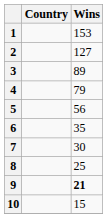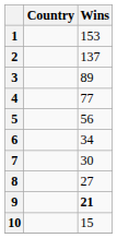 <table class="wikitable">
 <tr>
 <th></th>
 <th>Country</th>
 <th>Wins</th>
 </tr>
 <tr>
 <th>1</th>
 <td align="left"></td>
 <td>153</td>
 </tr>
 <tr>
 <th>2</th>
 <td align="left"></td>
-<td>127</td>
+<td>137</td>
 </tr>
 <tr>
 <th>3</th>
 <td align="left"></td>
 <td>89</td>
 </tr>
 <tr>
 <th>4</th>
 <td align="left"></td>
-<td>79</td>
+<td>77</td>
 </tr>
 <tr>
 <th>5</th>
 <td align="left"></td>
 <td>56</td>
 </tr>
 <tr>
 <th>6</th>
 <td align="left"></td>
-<td>35</td>
+<td>34</td>
 </tr>
 <tr>
 <th>7</th>
 <td align="left"></td>
 <td>30</td>
 </tr>
 <tr>
 <th>8</th>
 <td align="left"></td>
-<td>25</td>
+<td>27</td>
 </tr>
 <tr>
 <th>9</th>
 <td align="left"></td>
 <td><strong>21</strong></td>
 </tr>
 <tr>
 <th>10</th>
 <td align="left"></td>
 <td>15</td>
 </tr>
 <tr>
 </tr>
 </table>
